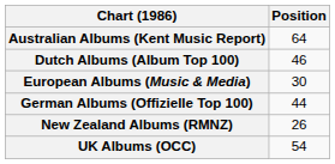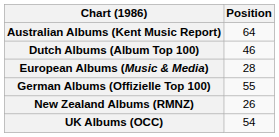 <table class="wikitable sortable plainrowheaders" style="text-align:center">
 <tr>
 <th scope="col">Chart (1986)</th>
 <th scope="col">Position</th>
 </tr>
 <tr>
 <th scope="row">Australian Albums (Kent Music Report)</th>
 <td>64</td>
 </tr>
 <tr>
 <th scope="row">Dutch Albums (Album Top 100)</th>
 <td>46</td>
 </tr>
 <tr>
 <th scope="row">European Albums (<em>Music & Media</em>)</th>
-<td>30</td>
+<td>28</td>
 </tr>
 <tr>
 <th scope="row">German Albums (Offizielle Top 100)</th>
-<td>44</td>
+<td>55</td>
 </tr>
 <tr>
 <th scope="row">New Zealand Albums (RMNZ)</th>
 <td>26</td>
 </tr>
 <tr>
 <th scope="row">UK Albums (OCC)</th>
 <td>54</td>
 </tr>
 </table>
